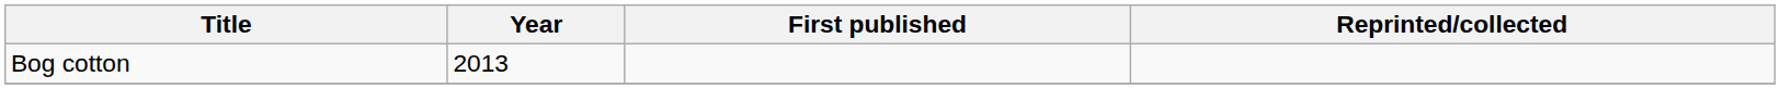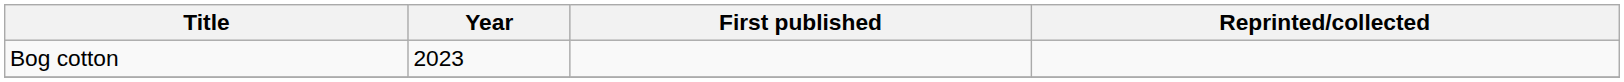 <table class='wikitable sortable' width='90%'>
 <tr>
 <th width=25%>Title</th>
 <th>Year</th>
 <th>First published</th>
 <th>Reprinted/collected</th>
 </tr>
 <tr>
 <td>Bog cotton</td>
-<td>2013</td>
+<td>2023</td>
 <td></td>
 <td></td>
 </tr>
 <tr>
 </tr>
 </table>
